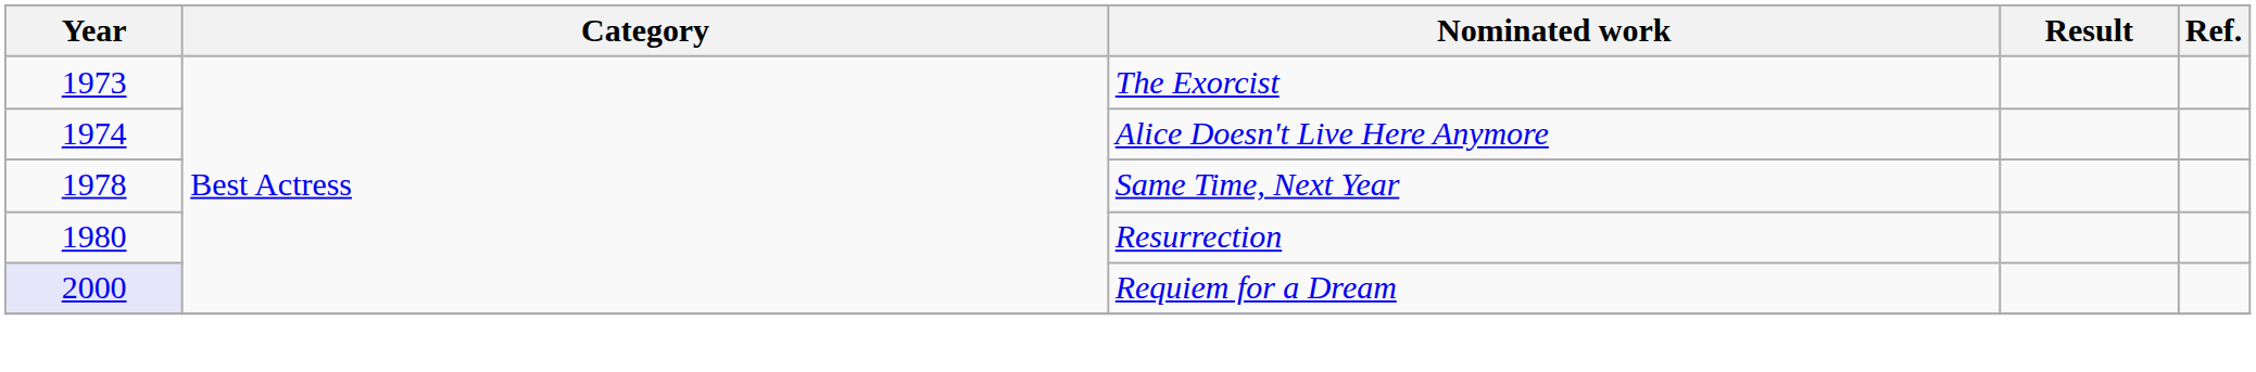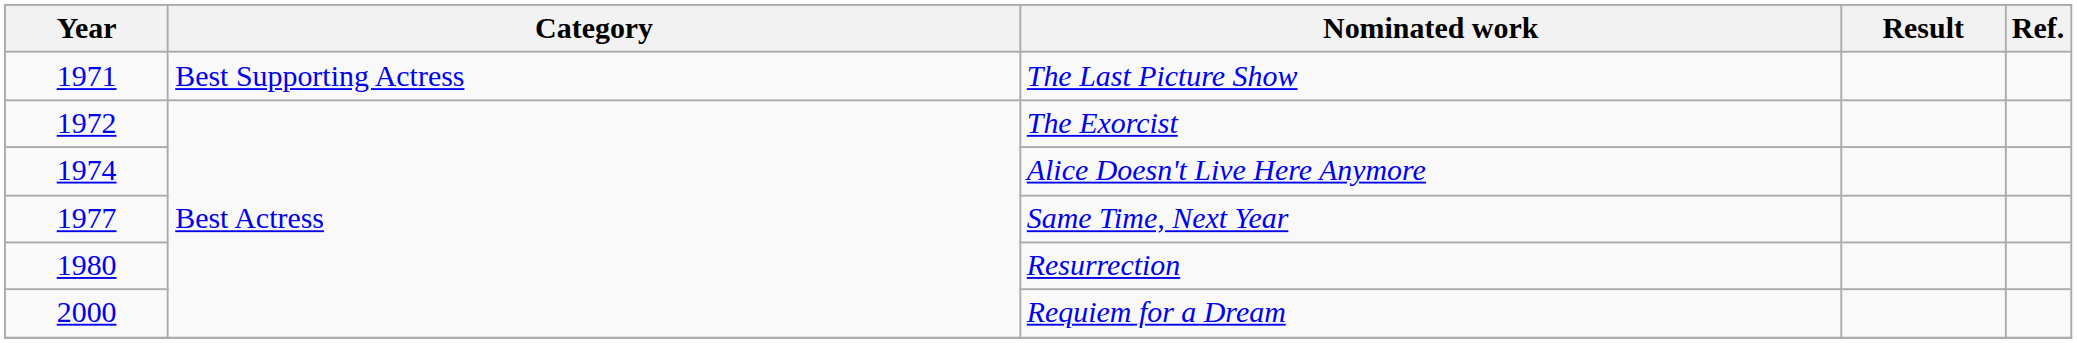 <table class=wikitable>
 <tr>
 <th scope="col" style="width:5em;">Year</th>
 <th scope="col" style="width:28em;">Category</th>
 <th scope="col" style="width:27em;">Nominated work</th>
 <th scope="col" style="width:5em;">Result</th>
 <th>Ref.</th>
 </tr>
 <tr>
-<td style="text-align:center;"><a href='#'>1973</a></td>
+<td style="text-align:center;"><a href='#'>1971</a></td>
+<td><a href='#'>Best Supporting Actress</a></td>
+<td><em><a href='#'>The Last Picture Show</a></em></td>
+<td></td>
+<td style="text-align:center;"></td>
+</tr>
+<tr>
+<td style="text-align:center;"><a href='#'>1972</a></td>
 <td rowspan=5><a href='#'>Best Actress</a></td>
 <td><em><a href='#'>The Exorcist</a></em></td>
 <td></td>
 <td style="text-align:center;"></td>
 </tr>
 <tr>
 <td style="text-align:center;"><a href='#'>1974</a></td>
 <td><em><a href='#'>Alice Doesn't Live Here Anymore</a></em></td>
 <td></td>
 <td style="text-align:center;"></td>
 </tr>
 <tr>
-<td style="text-align:center;"><a href='#'>1978</a></td>
+<td style="text-align:center;"><a href='#'>1977</a></td>
 <td><em><a href='#'>Same Time, Next Year</a></em></td>
 <td></td>
 <td style="text-align:center;"></td>
 </tr>
 <tr>
 <td style="text-align:center;"><a href='#'>1980</a></td>
 <td><em><a href='#'>Resurrection</a></em></td>
 <td></td>
 <td style="text-align:center;"></td>
 </tr>
 <tr>
-<td style="background: lavender; text-align:center;"><a href='#'>2000</a></td>
+<td style="text-align:center;"><a href='#'>2000</a></td>
 <td><em><a href='#'>Requiem for a Dream</a></em></td>
 <td></td>
 <td style="text-align:center;"></td>
 </tr>
 <tr>
 </tr>
 </table>
